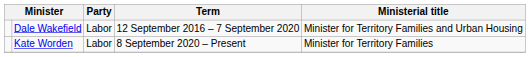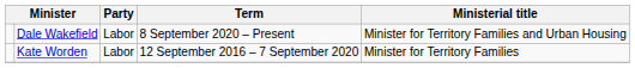 <table class="sortable wikitable">
 <tr>
 <th colspan=2>Minister</th>
 <th>Party</th>
 <th>Term</th>
 <th>Ministerial title</th>
 </tr>
 <tr>
 <td> </td>
 <td><a href='#'>Dale Wakefield</a></td>
 <td>Labor</td>
-<td>12 September 2016 – 7 September 2020</td>
+<td>8 September 2020 – Present</td>
 <td>Minister for Territory Families and Urban Housing</td>
 </tr>
 <tr>
 <td> </td>
 <td><a href='#'>Kate Worden</a></td>
 <td>Labor</td>
-<td>8 September 2020 – Present</td>
+<td>12 September 2016 – 7 September 2020</td>
 <td>Minister for Territory Families</td>
 </tr>
 <tr>
 </tr>
 </table>
